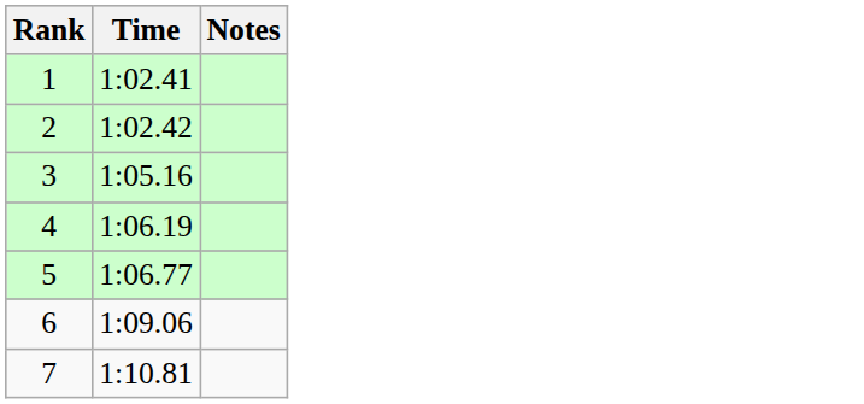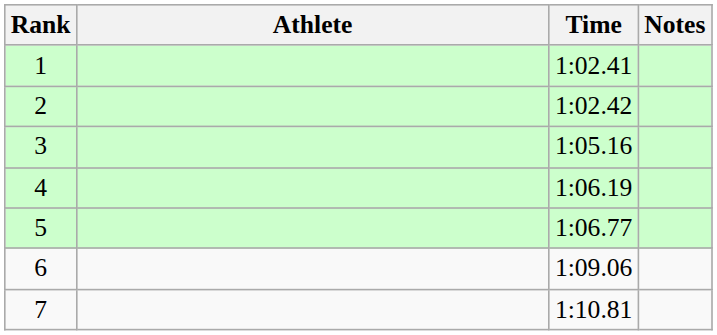 <table class="wikitable" style="text-align:center">
 <tr>
 <th>Rank</th>
+<th Style="width:18em">Athlete</th>
 <th>Time</th>
 <th>Notes</th>
 </tr>
 <tr style="background:#cfc">
 <td>1</td>
+<td style="text-align:left"></td>
 <td>1:02.41</td>
 <td></td>
 </tr>
 <tr style="background:#cfc">
 <td>2</td>
+<td style="text-align:left"></td>
 <td>1:02.42</td>
 <td></td>
 </tr>
 <tr style="background:#cfc">
 <td>3</td>
+<td style="text-align:left"></td>
 <td>1:05.16</td>
 <td></td>
 </tr>
 <tr style="background:#cfc">
 <td>4</td>
+<td style="text-align:left"></td>
 <td>1:06.19</td>
 <td></td>
 </tr>
 <tr style="background:#cfc">
 <td>5</td>
+<td style="text-align:left"></td>
 <td>1:06.77</td>
 <td></td>
 </tr>
 <tr>
 <td>6</td>
+<td style="text-align:left"></td>
 <td>1:09.06</td>
 <td></td>
 </tr>
 <tr>
 <td>7</td>
+<td style="text-align:left"></td>
 <td>1:10.81</td>
 <td></td>
 </tr>
 </table>
